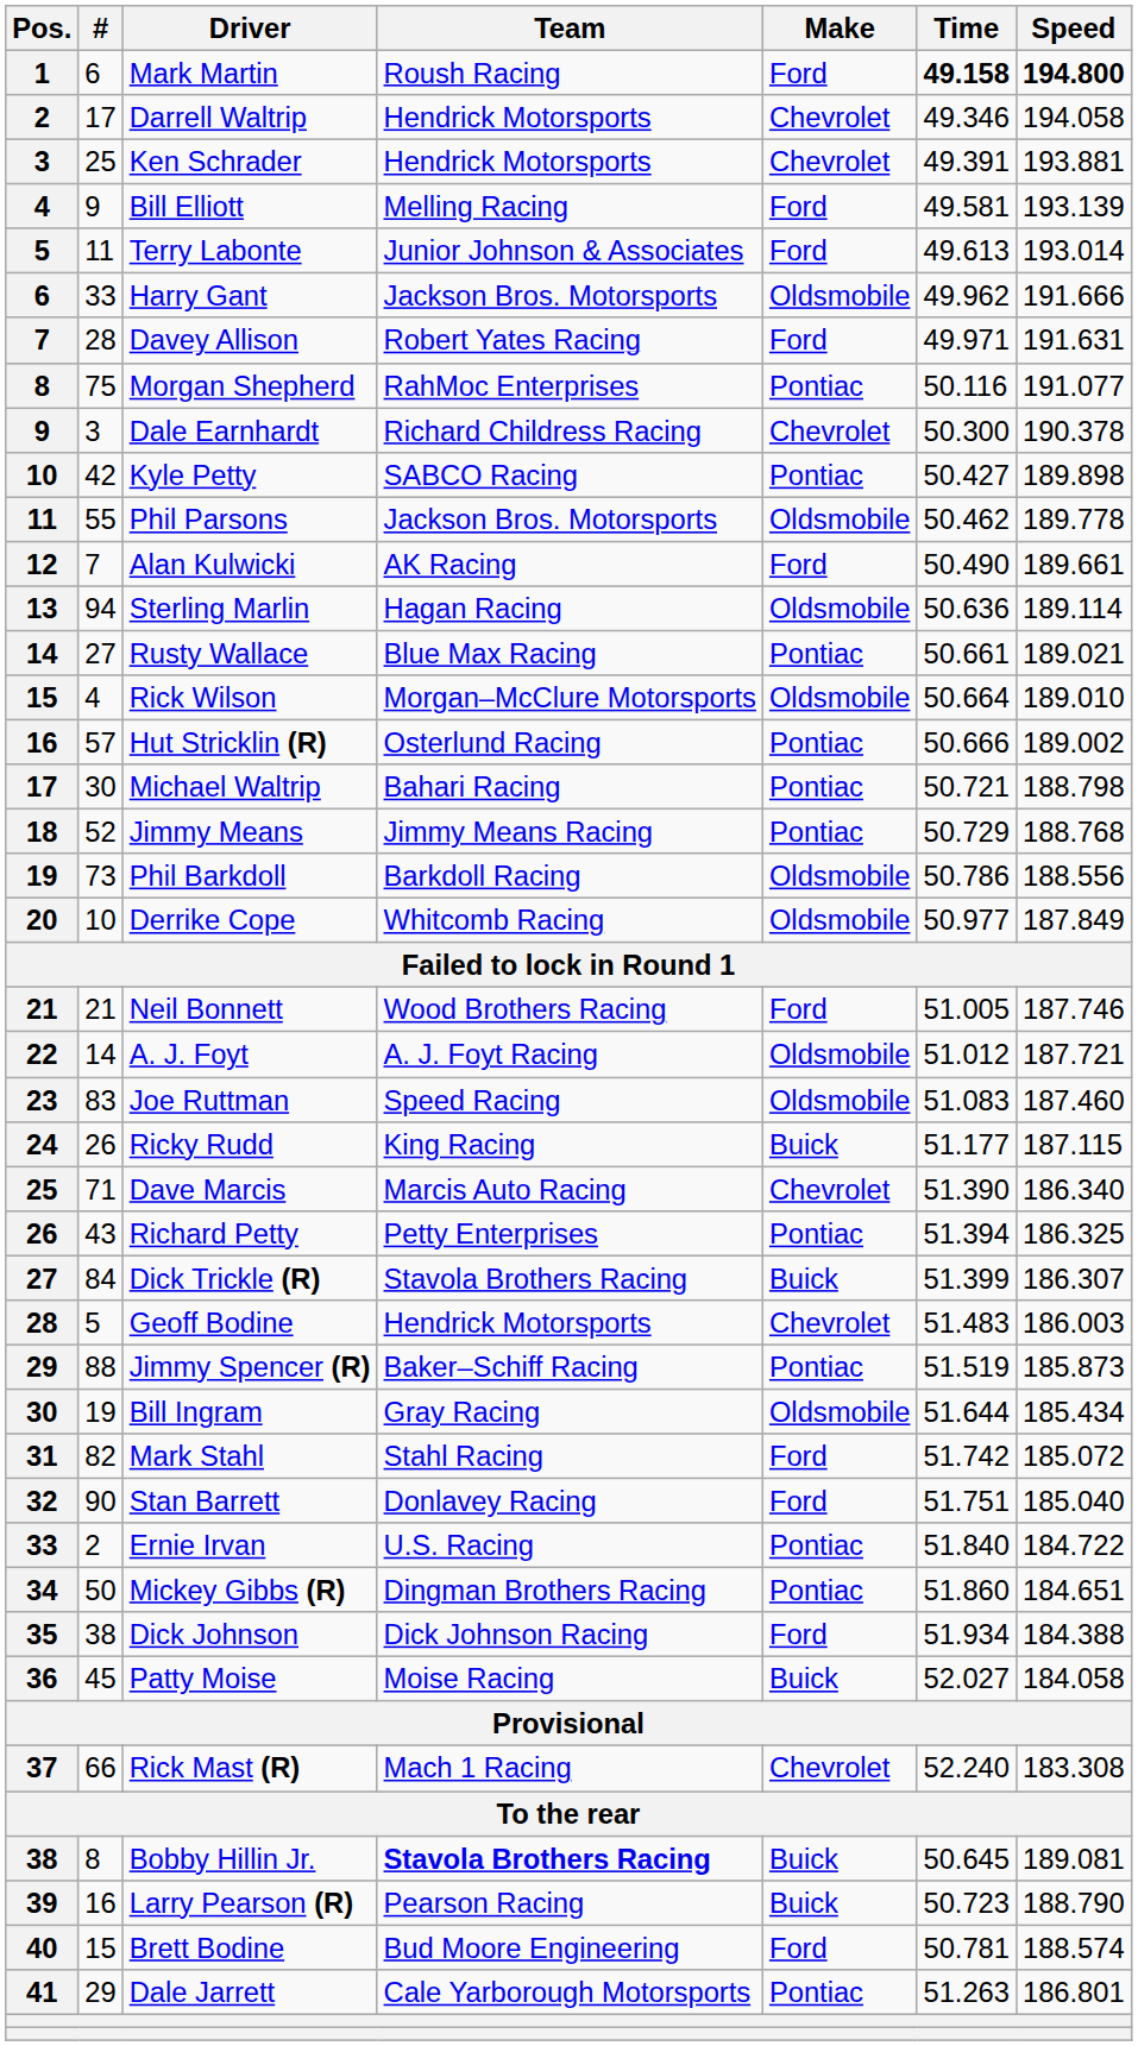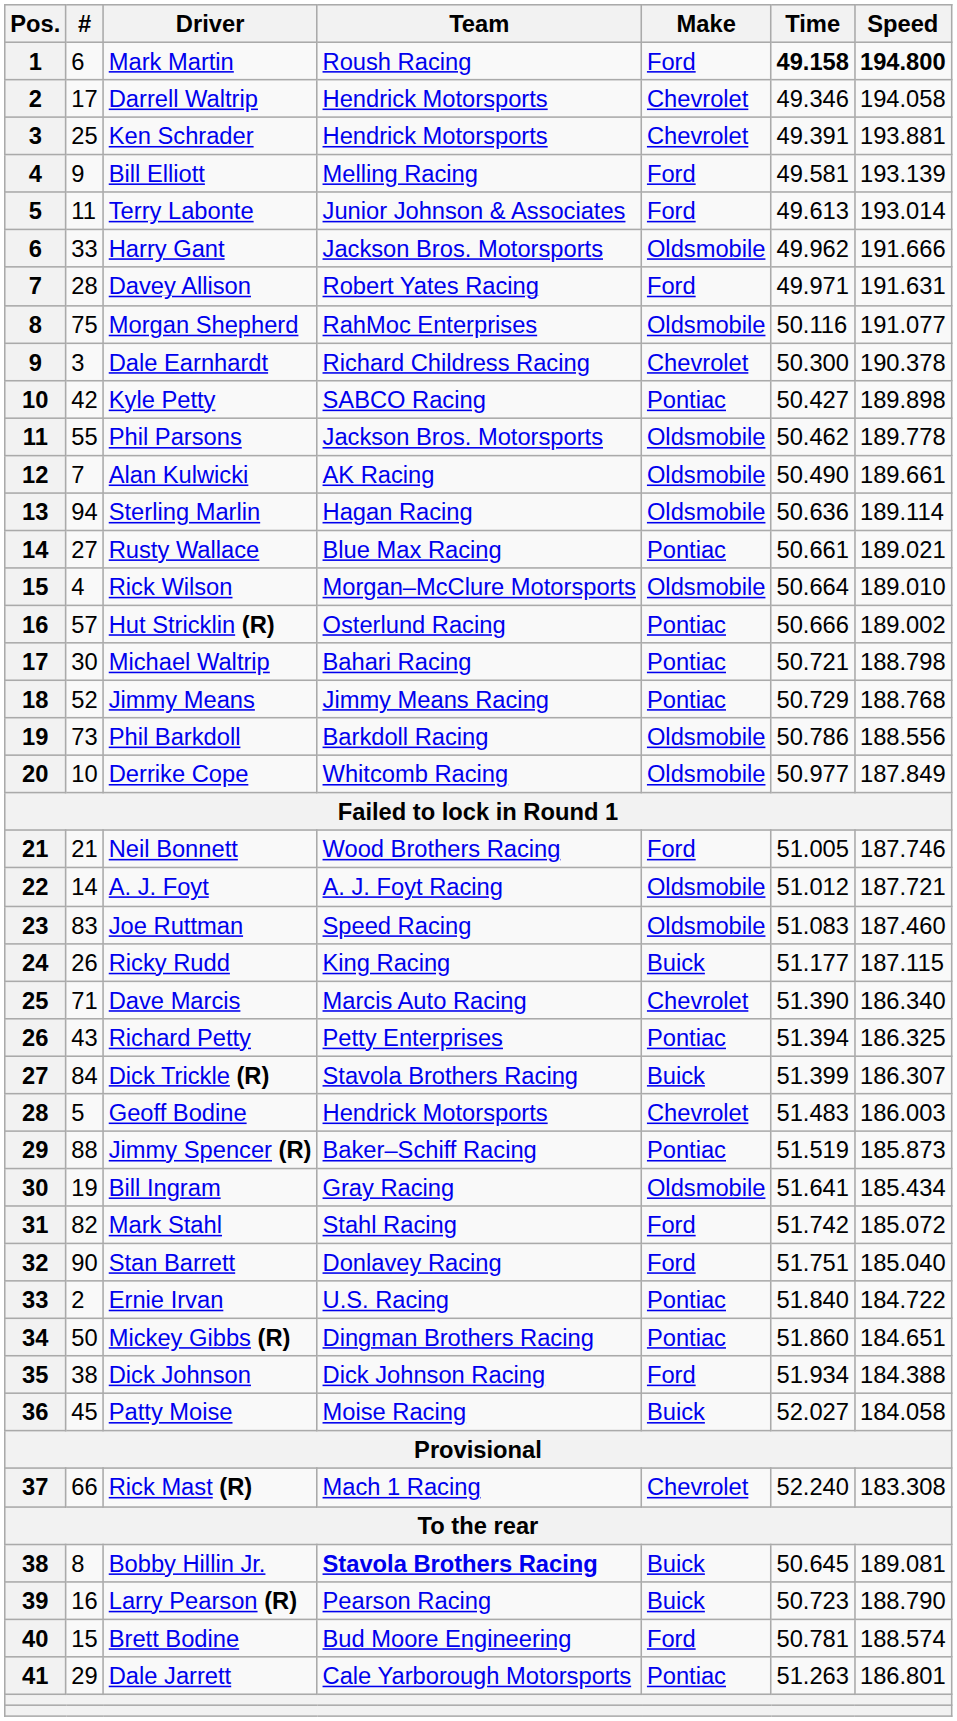 <table class="wikitable" style="font-size:95%">
 <tr>
 <th>Pos.</th>
 <th>#</th>
 <th>Driver</th>
 <th>Team</th>
 <th>Make</th>
 <th>Time</th>
 <th>Speed</th>
 </tr>
 <tr>
 <th>1</th>
 <td>6</td>
 <td><a href='#'>Mark Martin</a></td>
 <td><a href='#'>Roush Racing</a></td>
 <td><a href='#'>Ford</a></td>
 <td><strong>49.158</strong></td>
 <td><strong>194.800</strong></td>
 </tr>
 <tr>
 <th>2</th>
 <td>17</td>
 <td><a href='#'>Darrell Waltrip</a></td>
 <td><a href='#'>Hendrick Motorsports</a></td>
 <td><a href='#'>Chevrolet</a></td>
 <td>49.346</td>
 <td>194.058</td>
 </tr>
 <tr>
 <th>3</th>
 <td>25</td>
 <td><a href='#'>Ken Schrader</a></td>
 <td><a href='#'>Hendrick Motorsports</a></td>
 <td><a href='#'>Chevrolet</a></td>
 <td>49.391</td>
 <td>193.881</td>
 </tr>
 <tr>
 <th>4</th>
 <td>9</td>
 <td><a href='#'>Bill Elliott</a></td>
 <td><a href='#'>Melling Racing</a></td>
 <td><a href='#'>Ford</a></td>
 <td>49.581</td>
 <td>193.139</td>
 </tr>
 <tr>
 <th>5</th>
 <td>11</td>
 <td><a href='#'>Terry Labonte</a></td>
 <td><a href='#'>Junior Johnson & Associates</a></td>
 <td><a href='#'>Ford</a></td>
 <td>49.613</td>
 <td>193.014</td>
 </tr>
 <tr>
 <th>6</th>
 <td>33</td>
 <td><a href='#'>Harry Gant</a></td>
 <td><a href='#'>Jackson Bros. Motorsports</a></td>
 <td><a href='#'>Oldsmobile</a></td>
 <td>49.962</td>
 <td>191.666</td>
 </tr>
 <tr>
 <th>7</th>
 <td>28</td>
 <td><a href='#'>Davey Allison</a></td>
 <td><a href='#'>Robert Yates Racing</a></td>
 <td><a href='#'>Ford</a></td>
 <td>49.971</td>
 <td>191.631</td>
 </tr>
 <tr>
 <th>8</th>
 <td>75</td>
 <td><a href='#'>Morgan Shepherd</a></td>
 <td><a href='#'>RahMoc Enterprises</a></td>
-<td><a href='#'>Pontiac</a></td>
+<td><a href='#'>Oldsmobile</a></td>
 <td>50.116</td>
 <td>191.077</td>
 </tr>
 <tr>
 <th>9</th>
 <td>3</td>
 <td><a href='#'>Dale Earnhardt</a></td>
 <td><a href='#'>Richard Childress Racing</a></td>
 <td><a href='#'>Chevrolet</a></td>
 <td>50.300</td>
 <td>190.378</td>
 </tr>
 <tr>
 <th>10</th>
 <td>42</td>
 <td><a href='#'>Kyle Petty</a></td>
 <td><a href='#'>SABCO Racing</a></td>
 <td><a href='#'>Pontiac</a></td>
 <td>50.427</td>
 <td>189.898</td>
 </tr>
 <tr>
 <th>11</th>
 <td>55</td>
 <td><a href='#'>Phil Parsons</a></td>
 <td><a href='#'>Jackson Bros. Motorsports</a></td>
 <td><a href='#'>Oldsmobile</a></td>
 <td>50.462</td>
 <td>189.778</td>
 </tr>
 <tr>
 <th>12</th>
 <td>7</td>
 <td><a href='#'>Alan Kulwicki</a></td>
 <td><a href='#'>AK Racing</a></td>
-<td><a href='#'>Ford</a></td>
+<td><a href='#'>Oldsmobile</a></td>
 <td>50.490</td>
 <td>189.661</td>
 </tr>
 <tr>
 <th>13</th>
 <td>94</td>
 <td><a href='#'>Sterling Marlin</a></td>
 <td><a href='#'>Hagan Racing</a></td>
 <td><a href='#'>Oldsmobile</a></td>
 <td>50.636</td>
 <td>189.114</td>
 </tr>
 <tr>
 <th>14</th>
 <td>27</td>
 <td><a href='#'>Rusty Wallace</a></td>
 <td><a href='#'>Blue Max Racing</a></td>
 <td><a href='#'>Pontiac</a></td>
 <td>50.661</td>
 <td>189.021</td>
 </tr>
 <tr>
 <th>15</th>
 <td>4</td>
 <td><a href='#'>Rick Wilson</a></td>
 <td><a href='#'>Morgan–McClure Motorsports</a></td>
 <td><a href='#'>Oldsmobile</a></td>
 <td>50.664</td>
 <td>189.010</td>
 </tr>
 <tr>
 <th>16</th>
 <td>57</td>
 <td><a href='#'>Hut Stricklin</a> <strong>(R)</strong></td>
 <td><a href='#'>Osterlund Racing</a></td>
 <td><a href='#'>Pontiac</a></td>
 <td>50.666</td>
 <td>189.002</td>
 </tr>
 <tr>
 <th>17</th>
 <td>30</td>
 <td><a href='#'>Michael Waltrip</a></td>
 <td><a href='#'>Bahari Racing</a></td>
 <td><a href='#'>Pontiac</a></td>
 <td>50.721</td>
 <td>188.798</td>
 </tr>
 <tr>
 <th>18</th>
 <td>52</td>
 <td><a href='#'>Jimmy Means</a></td>
 <td><a href='#'>Jimmy Means Racing</a></td>
 <td><a href='#'>Pontiac</a></td>
 <td>50.729</td>
 <td>188.768</td>
 </tr>
 <tr>
 <th>19</th>
 <td>73</td>
 <td><a href='#'>Phil Barkdoll</a></td>
 <td><a href='#'>Barkdoll Racing</a></td>
 <td><a href='#'>Oldsmobile</a></td>
 <td>50.786</td>
 <td>188.556</td>
 </tr>
 <tr>
 <th>20</th>
 <td>10</td>
 <td><a href='#'>Derrike Cope</a></td>
 <td><a href='#'>Whitcomb Racing</a></td>
 <td><a href='#'>Oldsmobile</a></td>
 <td>50.977</td>
 <td>187.849</td>
 </tr>
 <tr>
 <th colspan="7">Failed to lock in Round 1</th>
 </tr>
 <tr>
 <th>21</th>
 <td>21</td>
 <td><a href='#'>Neil Bonnett</a></td>
 <td><a href='#'>Wood Brothers Racing</a></td>
 <td><a href='#'>Ford</a></td>
 <td>51.005</td>
 <td>187.746</td>
 </tr>
 <tr>
 <th>22</th>
 <td>14</td>
 <td><a href='#'>A. J. Foyt</a></td>
 <td><a href='#'>A. J. Foyt Racing</a></td>
 <td><a href='#'>Oldsmobile</a></td>
 <td>51.012</td>
 <td>187.721</td>
 </tr>
 <tr>
 <th>23</th>
 <td>83</td>
 <td><a href='#'>Joe Ruttman</a></td>
 <td><a href='#'>Speed Racing</a></td>
 <td><a href='#'>Oldsmobile</a></td>
 <td>51.083</td>
 <td>187.460</td>
 </tr>
 <tr>
 <th>24</th>
 <td>26</td>
 <td><a href='#'>Ricky Rudd</a></td>
 <td><a href='#'>King Racing</a></td>
 <td><a href='#'>Buick</a></td>
 <td>51.177</td>
 <td>187.115</td>
 </tr>
 <tr>
 <th>25</th>
 <td>71</td>
 <td><a href='#'>Dave Marcis</a></td>
 <td><a href='#'>Marcis Auto Racing</a></td>
 <td><a href='#'>Chevrolet</a></td>
 <td>51.390</td>
 <td>186.340</td>
 </tr>
 <tr>
 <th>26</th>
 <td>43</td>
 <td><a href='#'>Richard Petty</a></td>
 <td><a href='#'>Petty Enterprises</a></td>
 <td><a href='#'>Pontiac</a></td>
 <td>51.394</td>
 <td>186.325</td>
 </tr>
 <tr>
 <th>27</th>
 <td>84</td>
 <td><a href='#'>Dick Trickle</a> <strong>(R)</strong></td>
 <td><a href='#'>Stavola Brothers Racing</a></td>
 <td><a href='#'>Buick</a></td>
 <td>51.399</td>
 <td>186.307</td>
 </tr>
 <tr>
 <th>28</th>
 <td>5</td>
 <td><a href='#'>Geoff Bodine</a></td>
 <td><a href='#'>Hendrick Motorsports</a></td>
 <td><a href='#'>Chevrolet</a></td>
 <td>51.483</td>
 <td>186.003</td>
 </tr>
 <tr>
 <th>29</th>
 <td>88</td>
 <td><a href='#'>Jimmy Spencer</a> <strong>(R)</strong></td>
 <td><a href='#'>Baker–Schiff Racing</a></td>
 <td><a href='#'>Pontiac</a></td>
 <td>51.519</td>
 <td>185.873</td>
 </tr>
 <tr>
 <th>30</th>
 <td>19</td>
 <td><a href='#'>Bill Ingram</a></td>
 <td><a href='#'>Gray Racing</a></td>
 <td><a href='#'>Oldsmobile</a></td>
-<td>51.644</td>
+<td>51.641</td>
 <td>185.434</td>
 </tr>
 <tr>
 <th>31</th>
 <td>82</td>
 <td><a href='#'>Mark Stahl</a></td>
 <td><a href='#'>Stahl Racing</a></td>
 <td><a href='#'>Ford</a></td>
 <td>51.742</td>
 <td>185.072</td>
 </tr>
 <tr>
 <th>32</th>
 <td>90</td>
 <td><a href='#'>Stan Barrett</a></td>
 <td><a href='#'>Donlavey Racing</a></td>
 <td><a href='#'>Ford</a></td>
 <td>51.751</td>
 <td>185.040</td>
 </tr>
 <tr>
 <th>33</th>
 <td>2</td>
 <td><a href='#'>Ernie Irvan</a></td>
 <td><a href='#'>U.S. Racing</a></td>
 <td><a href='#'>Pontiac</a></td>
 <td>51.840</td>
 <td>184.722</td>
 </tr>
 <tr>
 <th>34</th>
 <td>50</td>
 <td><a href='#'>Mickey Gibbs</a> <strong>(R)</strong></td>
 <td><a href='#'>Dingman Brothers Racing</a></td>
 <td><a href='#'>Pontiac</a></td>
 <td>51.860</td>
 <td>184.651</td>
 </tr>
 <tr>
 <th>35</th>
 <td>38</td>
 <td><a href='#'>Dick Johnson</a></td>
 <td><a href='#'>Dick Johnson Racing</a></td>
 <td><a href='#'>Ford</a></td>
 <td>51.934</td>
 <td>184.388</td>
 </tr>
 <tr>
 <th>36</th>
 <td>45</td>
 <td><a href='#'>Patty Moise</a></td>
 <td><a href='#'>Moise Racing</a></td>
 <td><a href='#'>Buick</a></td>
 <td>52.027</td>
 <td>184.058</td>
 </tr>
 <tr>
 <th colspan="7">Provisional</th>
 </tr>
 <tr>
 <th>37</th>
 <td>66</td>
 <td><a href='#'>Rick Mast</a> <strong>(R)</strong></td>
 <td><a href='#'>Mach 1 Racing</a></td>
 <td><a href='#'>Chevrolet</a></td>
 <td>52.240</td>
 <td>183.308</td>
 </tr>
 <tr>
 <th colspan="7">To the rear</th>
 </tr>
 <tr>
 <th>38</th>
 <td>8</td>
 <td><a href='#'>Bobby Hillin Jr.</a></td>
 <td><strong><a href='#'>Stavola Brothers Racing</a></strong></td>
 <td><a href='#'>Buick</a></td>
 <td>50.645</td>
 <td>189.081</td>
 </tr>
 <tr>
 <th>39</th>
 <td>16</td>
 <td><a href='#'>Larry Pearson</a> <strong>(R)</strong></td>
 <td><a href='#'>Pearson Racing</a></td>
 <td><a href='#'>Buick</a></td>
 <td>50.723</td>
 <td>188.790</td>
 </tr>
 <tr>
 <th>40</th>
 <td>15</td>
 <td><a href='#'>Brett Bodine</a></td>
 <td><a href='#'>Bud Moore Engineering</a></td>
 <td><a href='#'>Ford</a></td>
 <td>50.781</td>
 <td>188.574</td>
 </tr>
 <tr>
 <th>41</th>
 <td>29</td>
 <td><a href='#'>Dale Jarrett</a></td>
 <td><a href='#'>Cale Yarborough Motorsports</a></td>
 <td><a href='#'>Pontiac</a></td>
 <td>51.263</td>
 <td>186.801</td>
 </tr>
 <tr>
 <th colspan="7"></th>
 </tr>
 <tr>
 <th colspan="7"></th>
 </tr>
 </table>
